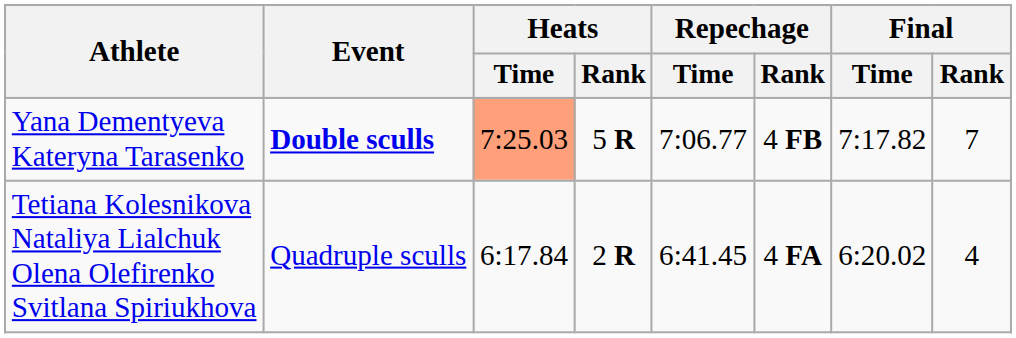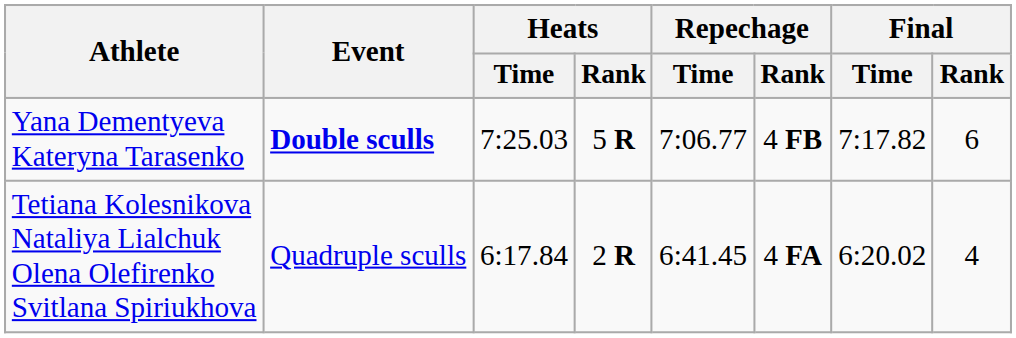 <table class="wikitable" style="font-size:90%">
 <tr>
 <th rowspan="2">Athlete</th>
 <th rowspan="2">Event</th>
 <th colspan="2">Heats</th>
 <th colspan="2">Repechage</th>
 <th colspan="2">Final</th>
 </tr>
 <tr style="font-size:95%">
 <th>Time</th>
 <th>Rank</th>
 <th>Time</th>
 <th>Rank</th>
 <th>Time</th>
 <th>Rank</th>
 </tr>
 <tr align=center>
 <td align=left><a href='#'>Yana Dementyeva</a><br><a href='#'>Kateryna Tarasenko</a></td>
 <td align=left><strong><a href='#'>Double sculls</a></strong></td>
-<td style="background: lightsalmon;">7:25.03</td>
+<td>7:25.03</td>
 <td>5 <strong>R</strong></td>
 <td>7:06.77</td>
 <td>4 <strong>FB</strong></td>
 <td>7:17.82</td>
-<td>7</td>
+<td>6</td>
 </tr>
 <tr align=center>
 <td align=left><a href='#'>Tetiana Kolesnikova</a><br><a href='#'>Nataliya Lialchuk</a><br><a href='#'>Olena Olefirenko</a><br><a href='#'>Svitlana Spiriukhova</a></td>
 <td align=left><a href='#'>Quadruple sculls</a></td>
 <td>6:17.84</td>
 <td>2 <strong>R</strong></td>
 <td>6:41.45</td>
 <td>4 <strong>FA</strong></td>
 <td>6:20.02</td>
 <td>4</td>
 </tr>
 </table>
